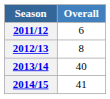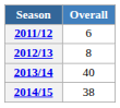 <table class="wikitable" style="font-size:86%; text-align:center; border:grey solid 1px; border-collapse:collapse; background:#ffffff;">
 <tr>
 <th style="background-color:#369; color:white; width:60px;"> Season </th>
 <th style="background-color:#4180be; color:white; width:55px;">Overall</th>
 </tr>
 <tr>
 <th scope=row align=center><a href='#'>2011/12</a></th>
 <td align=center>6</td>
 </tr>
 <tr>
 <th scope=row align=center><a href='#'>2012/13</a></th>
 <td align=center>8</td>
 </tr>
 <tr>
 <th scope=row align=center><a href='#'>2013/14</a></th>
 <td align=center>40</td>
 </tr>
 <tr>
 <th scope=row align=center><a href='#'>2014/15</a></th>
-<td align=center>41</td>
+<td align=center>38</td>
 </tr>
 </table>
